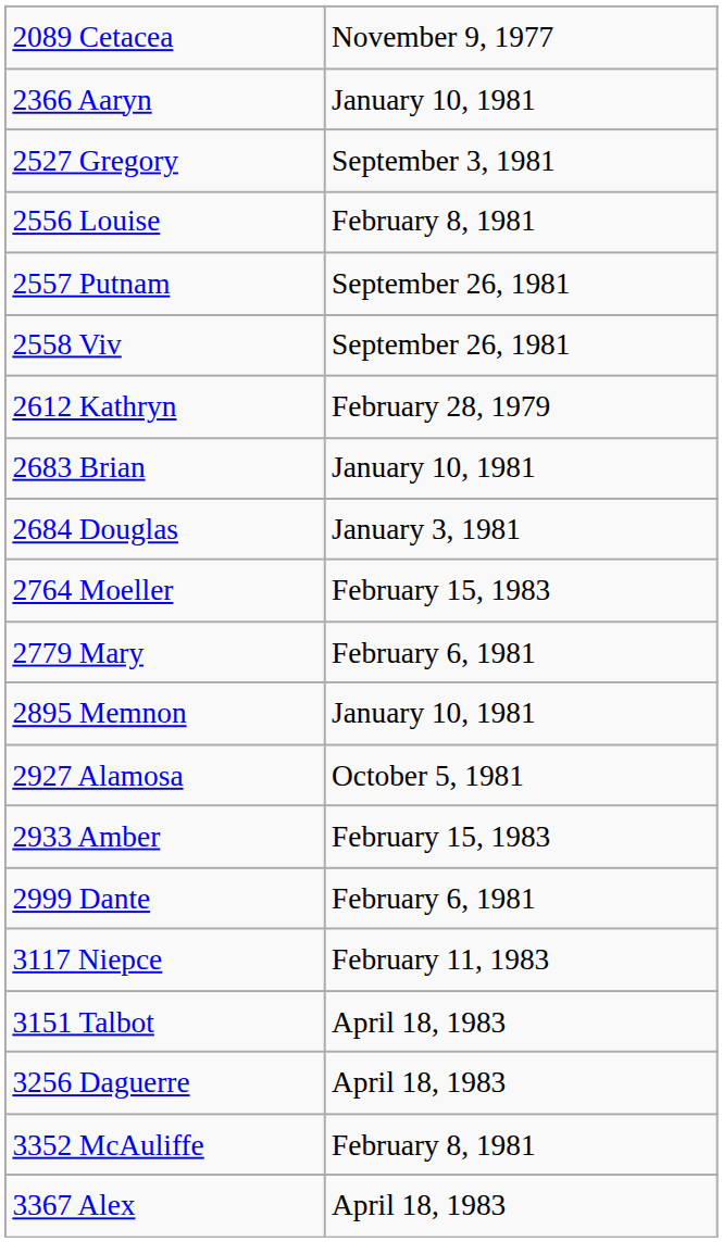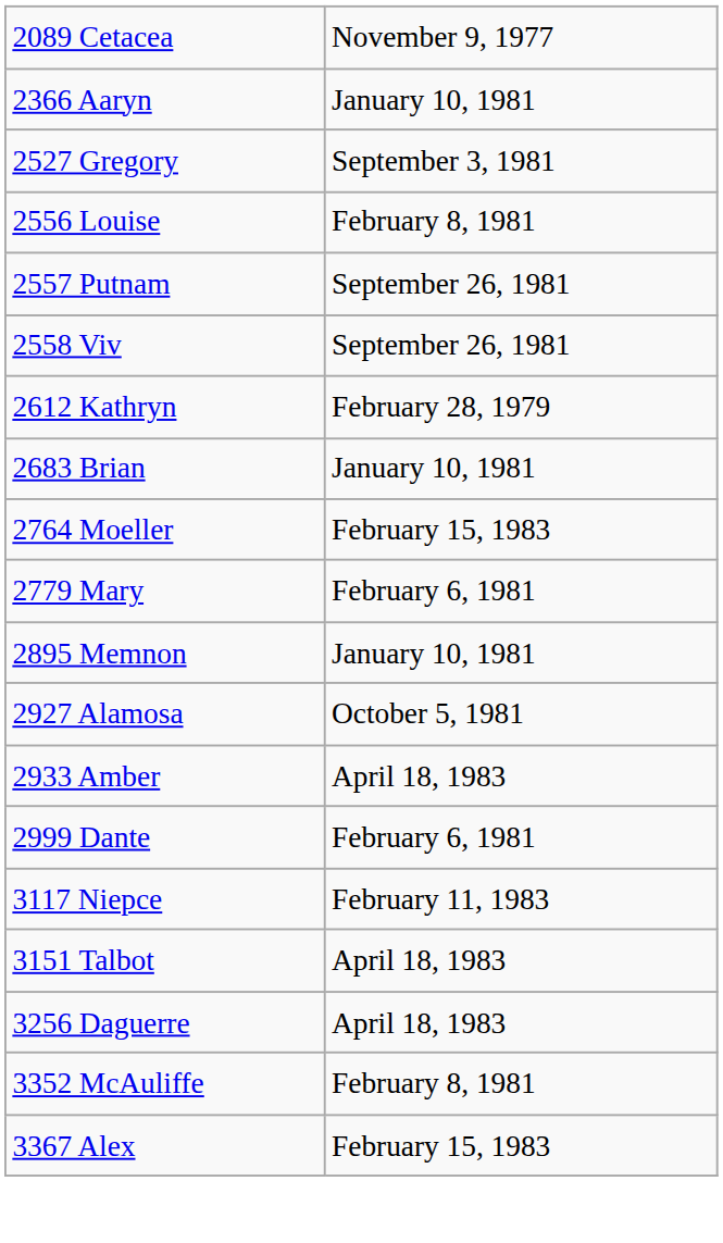 <table class="wikitable" style="font-size: 89%; float: left; width: 24em; margin-right: 1em; line-height: 1.6em !important;">
 <tr>
 <td><a href='#'>2089 Cetacea</a></td>
 <td>November 9, 1977</td>
 </tr>
 <tr>
 <td><a href='#'>2366 Aaryn</a></td>
 <td>January 10, 1981</td>
 </tr>
 <tr>
 <td><a href='#'>2527 Gregory</a></td>
 <td>September 3, 1981</td>
 </tr>
 <tr>
 <td><a href='#'>2556 Louise</a></td>
 <td>February 8, 1981</td>
 </tr>
 <tr>
 <td><a href='#'>2557 Putnam</a> </td>
 <td>September 26, 1981</td>
 </tr>
 <tr>
 <td><a href='#'>2558 Viv</a></td>
 <td>September 26, 1981</td>
 </tr>
 <tr>
 <td><a href='#'>2612 Kathryn</a></td>
 <td>February 28, 1979</td>
 </tr>
 <tr>
 <td><a href='#'>2683 Brian</a></td>
 <td>January 10, 1981</td>
 </tr>
 <tr>
-<td><a href='#'>2684 Douglas</a></td>
-<td>January 3, 1981</td>
-</tr>
-<tr>
 <td><a href='#'>2764 Moeller</a></td>
 <td>February 15, 1983</td>
 </tr>
 <tr>
 <td><a href='#'>2779 Mary</a></td>
 <td>February 6, 1981</td>
 </tr>
 <tr>
 <td><a href='#'>2895 Memnon</a></td>
 <td>January 10, 1981</td>
 </tr>
 <tr>
 <td><a href='#'>2927 Alamosa</a></td>
 <td>October 5, 1981</td>
 </tr>
 <tr>
 <td><a href='#'>2933 Amber</a></td>
-<td>February 15, 1983</td>
+<td>April 18, 1983</td>
 </tr>
 <tr>
 <td><a href='#'>2999 Dante</a></td>
 <td>February 6, 1981</td>
 </tr>
 <tr>
 <td><a href='#'>3117 Niepce</a></td>
 <td>February 11, 1983</td>
 </tr>
 <tr>
 <td><a href='#'>3151 Talbot</a></td>
 <td>April 18, 1983</td>
 </tr>
 <tr>
 <td><a href='#'>3256 Daguerre</a> </td>
 <td>April 18, 1983</td>
 </tr>
 <tr>
 <td><a href='#'>3352 McAuliffe</a></td>
 <td>February 8, 1981</td>
 </tr>
 <tr>
 <td><a href='#'>3367 Alex</a></td>
-<td>April 18, 1983</td>
+<td>February 15, 1983</td>
 </tr>
 </table>
